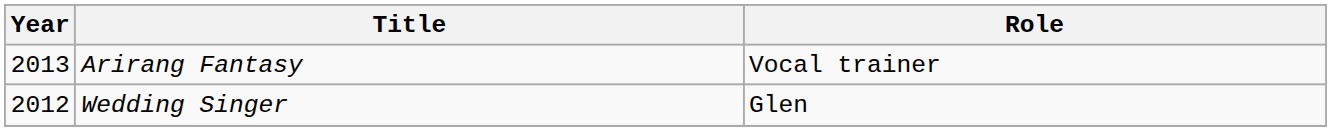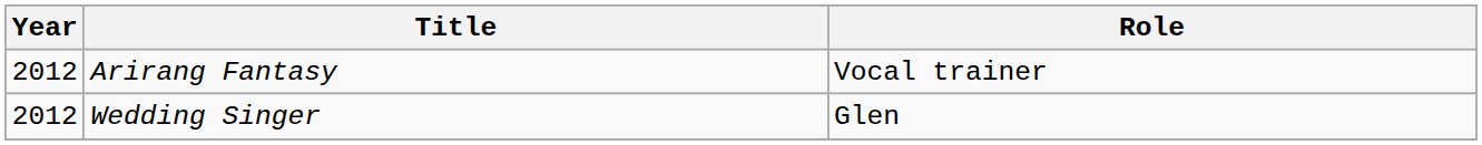 <table class="wikitable" style="width:700px">
 <tr>
 <th width=10>Year</th>
 <th>Title</th>
 <th>Role</th>
 </tr>
 <tr>
-<td>2013</td>
+<td>2012</td>
 <td><em>Arirang Fantasy</em></td>
 <td>Vocal trainer</td>
 </tr>
 <tr>
 <td>2012</td>
 <td><em>Wedding Singer</em></td>
 <td>Glen</td>
 </tr>
 <tr>
 </tr>
 </table>
